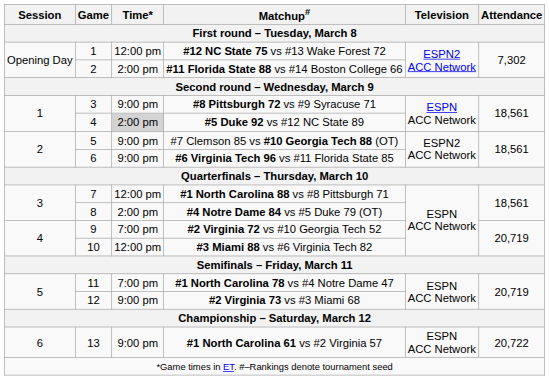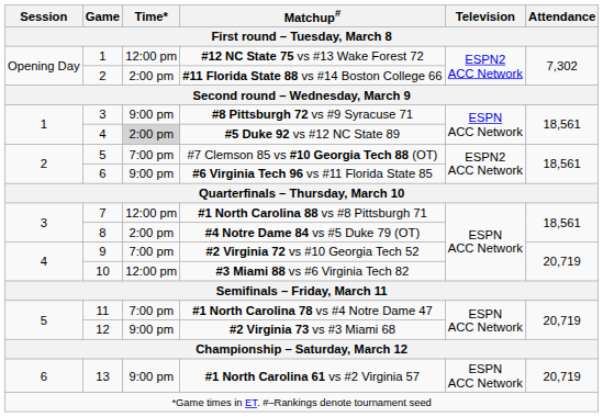 <table class="wikitable" style="font-size: 95%;text-align:center">
 <tr>
 <th>Session</th>
 <th>Game</th>
 <th>Time*</th>
 <th>Matchup<sup>#</sup></th>
 <th>Television</th>
 <th>Attendance</th>
 </tr>
 <tr>
 <th colspan=6>First round – Tuesday, March 8</th>
 </tr>
 <tr>
 <td rowspan=2>Opening Day</td>
 <td>1</td>
 <td>12:00 pm</td>
 <td><strong>#12 NC State 75</strong> vs #13 Wake Forest 72</td>
 <td rowspan=2><a href='#'>ESPN2</a><br><a href='#'>ACC Network</a></td>
 <td rowspan=2>7,302</td>
 </tr>
 <tr>
 <td>2</td>
 <td>2:00 pm</td>
 <td><strong>#11 Florida State 88</strong> vs #14 Boston College 66</td>
 </tr>
 <tr>
 <th colspan=6>Second round – Wednesday, March 9</th>
 </tr>
 <tr>
 <td rowspan=2>1</td>
 <td>3</td>
 <td>9:00 pm</td>
 <td><strong>#8 Pittsburgh 72</strong> vs #9 Syracuse 71</td>
 <td rowspan=2><a href='#'>ESPN</a><br>ACC Network</td>
 <td rowspan=2>18,561</td>
 </tr>
 <tr>
 <td>4</td>
 <td style="background: lightgrey;">2:00 pm</td>
 <td><strong>#5 Duke 92</strong> vs #12 NC State 89</td>
 </tr>
 <tr>
 <td rowspan=2>2</td>
 <td>5</td>
-<td>9:00 pm</td>
+<td>7:00 pm</td>
 <td>#7 Clemson 85 vs <strong>#10 Georgia Tech 88</strong> (OT)</td>
 <td rowspan=2>ESPN2<br>ACC Network</td>
 <td rowspan=2>18,561</td>
 </tr>
 <tr>
 <td>6</td>
 <td>9:00 pm</td>
 <td><strong>#6 Virginia Tech 96</strong> vs #11 Florida State 85</td>
 </tr>
 <tr>
 <th colspan=6>Quarterfinals – Thursday, March 10</th>
 </tr>
 <tr>
 <td rowspan=2>3</td>
 <td>7</td>
 <td>12:00 pm</td>
 <td><strong>#1 North Carolina 88</strong> vs #8 Pittsburgh 71</td>
 <td rowspan=4>ESPN<br>ACC Network</td>
 <td rowspan=2>18,561</td>
 </tr>
 <tr>
 <td>8</td>
 <td>2:00 pm</td>
 <td><strong>#4 Notre Dame 84</strong> vs #5 Duke 79 (OT)</td>
 </tr>
 <tr>
 <td rowspan=2>4</td>
 <td>9</td>
 <td>7:00 pm</td>
 <td><strong>#2 Virginia 72</strong> vs #10 Georgia Tech 52</td>
 <td rowspan=2>20,719</td>
 </tr>
 <tr>
 <td>10</td>
 <td>12:00 pm</td>
 <td><strong>#3 Miami 88</strong> vs #6 Virginia Tech 82</td>
 </tr>
 <tr>
 <th colspan=6>Semifinals – Friday, March 11</th>
 </tr>
 <tr>
 <td rowspan=2>5</td>
 <td>11</td>
 <td>7:00 pm</td>
 <td><strong>#1 North Carolina 78</strong> vs #4 Notre Dame 47</td>
 <td rowspan=2>ESPN<br>ACC Network</td>
 <td rowspan=2>20,719</td>
 </tr>
 <tr>
 <td>12</td>
 <td>9:00 pm</td>
 <td><strong>#2 Virginia 73</strong> vs #3 Miami 68</td>
 </tr>
 <tr>
 <th colspan=6>Championship – Saturday, March 12</th>
 </tr>
 <tr>
 <td rowspan=1>6</td>
 <td>13</td>
 <td>9:00 pm</td>
 <td><strong>#1 North Carolina 61</strong> vs #2 Virginia 57</td>
 <td>ESPN<br>ACC Network</td>
-<td>20,722</td>
+<td>20,719</td>
 </tr>
 <tr>
 <td colspan=6><small>*Game times in <a href='#'>ET</a>. #–Rankings denote tournament seed</small></td>
 </tr>
 </table>
